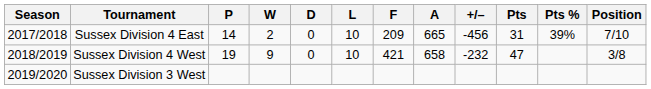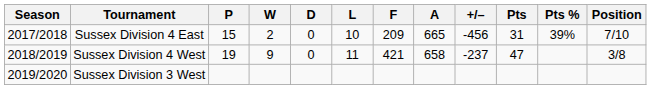 <table class="wikitable" style="text-align: center;font-size:90%;">
 <tr>
 <th>Season</th>
 <th>Tournament</th>
 <th width=40>P</th>
 <th width=40>W</th>
 <th width=40>D</th>
 <th width=40>L</th>
 <th width=40>F</th>
 <th width=40>A</th>
 <th width=40>+/–</th>
 <th width=40>Pts</th>
 <th width=50>Pts %</th>
 <th width=60>Position</th>
 </tr>
 <tr>
 <td>2017/2018</td>
 <td>Sussex Division 4 East</td>
-<td>14</td>
+<td>15</td>
 <td>2</td>
 <td>0</td>
 <td>10</td>
 <td>209</td>
 <td>665</td>
 <td>-456</td>
 <td>31</td>
 <td>39%</td>
 <td>7/10</td>
 </tr>
 <tr>
 <td>2018/2019</td>
 <td>Sussex Division 4 West</td>
 <td>19</td>
 <td>9</td>
 <td>0</td>
-<td>10</td>
+<td>11</td>
 <td>421</td>
 <td>658</td>
-<td>-232</td>
+<td>-237</td>
 <td>47</td>
 <td></td>
 <td>3/8</td>
 </tr>
 <tr>
 <td>2019/2020</td>
 <td>Sussex Division 3 West</td>
 <td></td>
 <td></td>
 <td></td>
 <td></td>
 <td></td>
 <td></td>
 <td></td>
 <td></td>
 <td></td>
 <td></td>
 </tr>
 </table>
